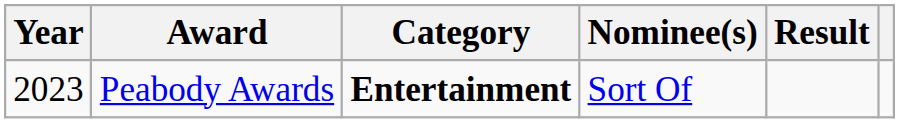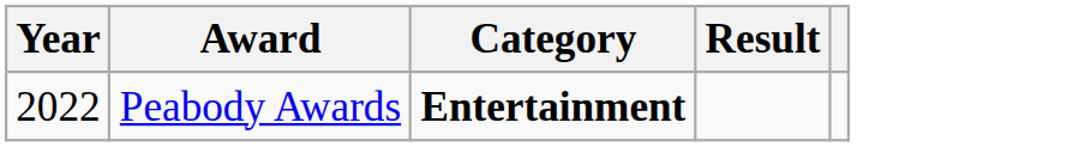 <table class="wikitable plainrowheaders sortable">
 <tr>
 <th scope="col">Year</th>
 <th scope="col">Award</th>
 <th scope="col">Category</th>
-<th scope="col">Nominee(s)</th>
 <th scope="col">Result</th>
 <th scope="col" class="unsortable"></th>
 </tr>
 <tr>
-<td>2023</td>
+<td>2022</td>
 <td><a href='#'>Peabody Awards</a></td>
 <td><strong>Entertainment</strong></td>
-<td><a href='#'>Sort Of</a></td>
 <td></td>
 <td></td>
 </tr>
 </table>
